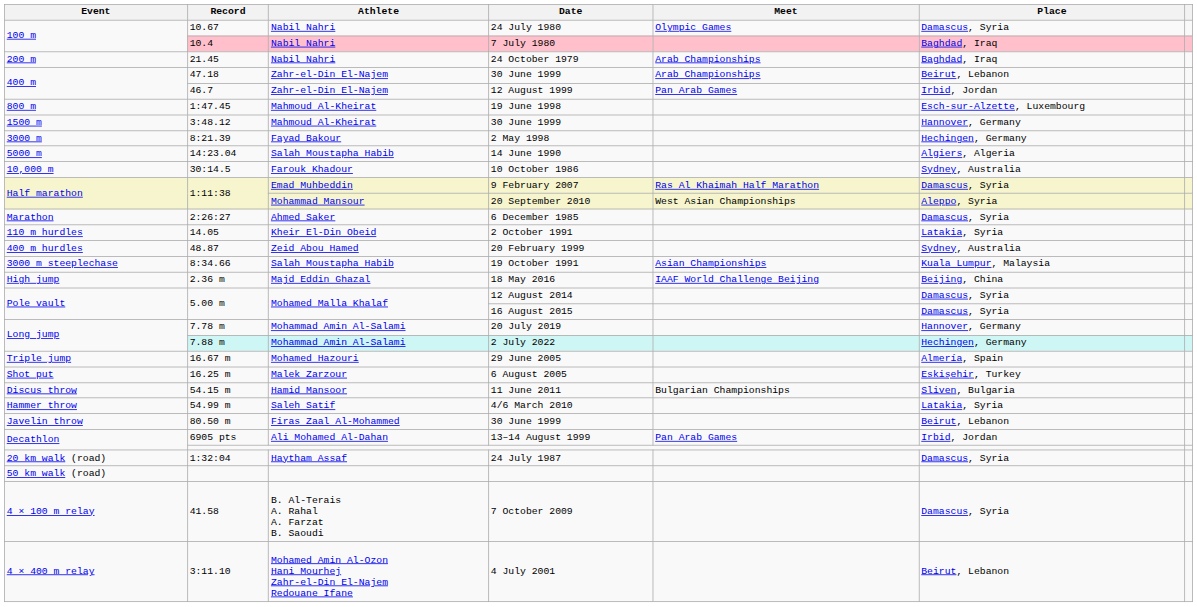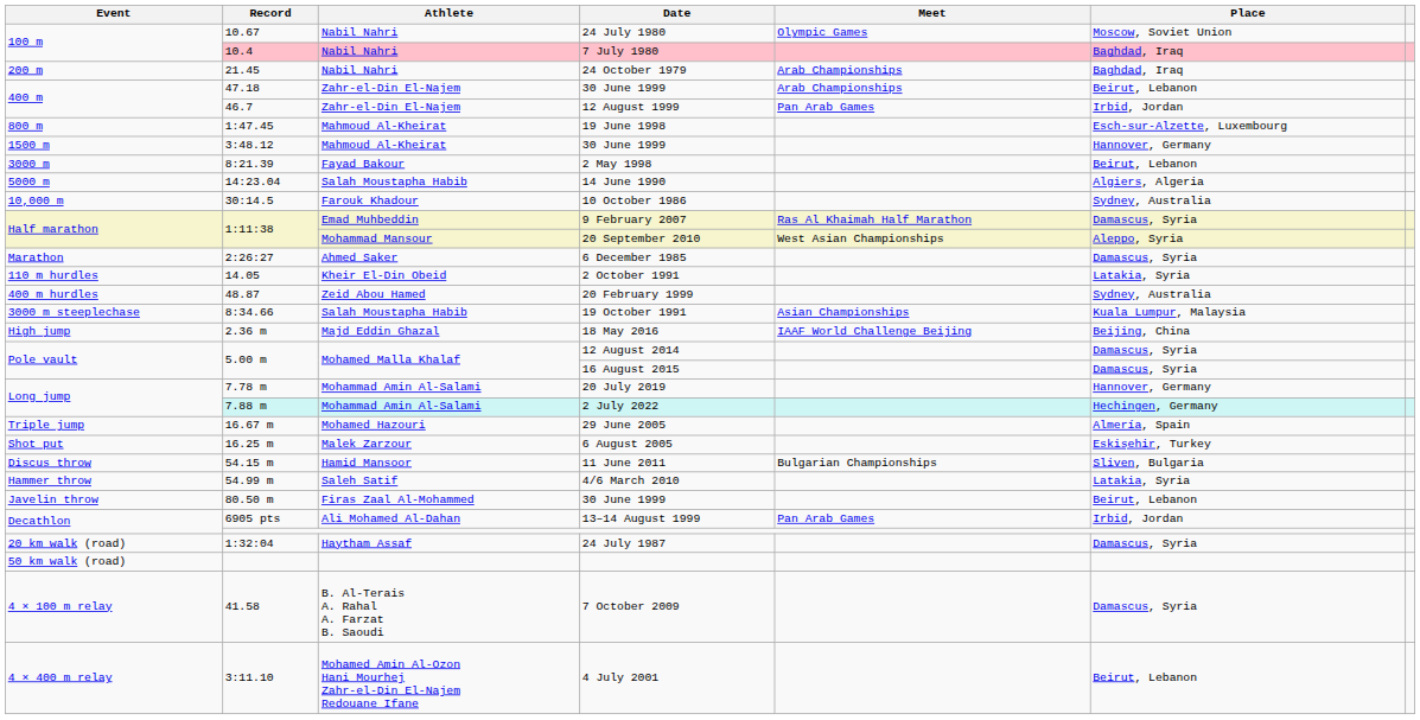 <table class="wikitable" style="font-size:95%; width: 95%;">
 <tr>
 <th>Event</th>
 <th>Record</th>
 <th>Athlete</th>
 <th>Date</th>
 <th>Meet</th>
 <th>Place</th>
 <th></th>
 </tr>
 <tr>
 <td rowspan=2><a href='#'>100 m</a></td>
 <td>10.67 </td>
 <td><a href='#'>Nabil Nahri</a></td>
 <td>24 July 1980</td>
 <td><a href='#'>Olympic Games</a></td>
-<td><a href='#'>Damascus</a>, Syria</td>
+<td><a href='#'>Moscow</a>, Soviet Union</td>
 <td></td>
 </tr>
 <tr style="background:pink">
 <td>10.4 </td>
 <td><a href='#'>Nabil Nahri</a></td>
 <td>7 July 1980</td>
 <td></td>
 <td><a href='#'>Baghdad</a>, Iraq</td>
 <td></td>
 </tr>
 <tr>
 <td><a href='#'>200 m</a></td>
 <td>21.45</td>
 <td><a href='#'>Nabil Nahri</a></td>
 <td>24 October 1979</td>
 <td><a href='#'>Arab Championships</a></td>
 <td><a href='#'>Baghdad</a>, Iraq</td>
 <td></td>
 </tr>
 <tr>
 <td rowspan=2><a href='#'>400 m</a></td>
 <td>47.18</td>
 <td><a href='#'>Zahr-el-Din El-Najem</a></td>
 <td>30 June 1999</td>
 <td><a href='#'>Arab Championships</a></td>
 <td><a href='#'>Beirut</a>, Lebanon</td>
 <td></td>
 </tr>
 <tr>
 <td>46.7 </td>
 <td><a href='#'>Zahr-el-Din El-Najem</a></td>
 <td>12 August 1999</td>
 <td><a href='#'>Pan Arab Games</a></td>
 <td><a href='#'>Irbid</a>, Jordan</td>
 <td></td>
 </tr>
 <tr>
 <td><a href='#'>800 m</a></td>
 <td>1:47.45</td>
 <td><a href='#'>Mahmoud Al-Kheirat</a></td>
 <td>19 June 1998</td>
 <td></td>
 <td><a href='#'>Esch-sur-Alzette</a>, Luxembourg</td>
 <td></td>
 </tr>
 <tr>
 <td><a href='#'>1500 m</a></td>
 <td>3:48.12</td>
 <td><a href='#'>Mahmoud Al-Kheirat</a></td>
 <td>30 June 1999</td>
 <td></td>
 <td><a href='#'>Hannover</a>, Germany</td>
 <td></td>
 </tr>
 <tr>
 <td><a href='#'>3000 m</a></td>
 <td>8:21.39</td>
 <td><a href='#'>Fayad Bakour</a></td>
 <td>2 May 1998</td>
 <td></td>
-<td><a href='#'>Hechingen</a>, Germany</td>
+<td><a href='#'>Beirut</a>, Lebanon</td>
 <td></td>
 </tr>
 <tr>
 <td><a href='#'>5000 m</a></td>
 <td>14:23.04</td>
 <td><a href='#'>Salah Moustapha Habib</a></td>
 <td>14 June 1990</td>
 <td></td>
 <td><a href='#'>Algiers</a>, Algeria</td>
 <td></td>
 </tr>
 <tr>
 <td><a href='#'>10,000 m</a></td>
 <td>30:14.5 </td>
 <td><a href='#'>Farouk Khadour</a></td>
 <td>10 October 1986</td>
 <td></td>
 <td><a href='#'>Sydney</a>, Australia</td>
 <td></td>
 </tr>
 <tr style="background:#f6F5CE;">
 <td rowspan=2><a href='#'>Half marathon</a></td>
 <td rowspan=2>1:11:38</td>
 <td><a href='#'>Emad Muhbeddin</a></td>
 <td>9 February 2007</td>
 <td><a href='#'>Ras Al Khaimah Half Marathon</a></td>
 <td><a href='#'>Damascus</a>, Syria</td>
 <td></td>
 </tr>
 <tr style="background:#f6F5CE;">
 <td><a href='#'>Mohammad Mansour</a></td>
 <td>20 September 2010</td>
 <td>West Asian Championships</td>
 <td><a href='#'>Aleppo</a>, Syria</td>
 <td></td>
 </tr>
 <tr>
 <td><a href='#'>Marathon</a></td>
 <td>2:26:27</td>
 <td><a href='#'>Ahmed Saker</a></td>
 <td>6 December 1985</td>
 <td></td>
 <td><a href='#'>Damascus</a>, Syria</td>
 <td></td>
 </tr>
 <tr>
 <td><a href='#'>110 m hurdles</a></td>
 <td>14.05 </td>
 <td><a href='#'>Kheir El-Din Obeid</a></td>
 <td>2 October 1991</td>
 <td></td>
 <td><a href='#'>Latakia</a>, Syria</td>
 <td></td>
 </tr>
 <tr>
 <td><a href='#'>400 m hurdles</a></td>
 <td>48.87</td>
 <td><a href='#'>Zeid Abou Hamed</a></td>
 <td>20 February 1999</td>
 <td></td>
 <td><a href='#'>Sydney</a>, Australia</td>
 <td></td>
 </tr>
 <tr>
 <td><a href='#'>3000 m steeplechase</a></td>
 <td>8:34.66</td>
 <td><a href='#'>Salah Moustapha Habib</a></td>
 <td>19 October 1991</td>
 <td><a href='#'>Asian Championships</a></td>
 <td><a href='#'>Kuala Lumpur</a>, Malaysia</td>
 <td></td>
 </tr>
 <tr>
 <td><a href='#'>High jump</a></td>
 <td>2.36 m</td>
 <td><a href='#'>Majd Eddin Ghazal</a></td>
 <td>18 May 2016</td>
 <td><a href='#'>IAAF World Challenge Beijing</a></td>
 <td><a href='#'>Beijing</a>, China</td>
 <td></td>
 </tr>
 <tr>
 <td rowspan=2><a href='#'>Pole vault</a></td>
 <td rowspan=2>5.00 m</td>
 <td rowspan=2><a href='#'>Mohamed Malla Khalaf</a></td>
 <td>12 August 2014</td>
 <td></td>
 <td><a href='#'>Damascus</a>, Syria</td>
 <td></td>
 </tr>
 <tr>
 <td>16 August 2015</td>
 <td></td>
 <td><a href='#'>Damascus</a>, Syria</td>
 <td></td>
 </tr>
 <tr>
 <td rowspan=2><a href='#'>Long jump</a></td>
 <td>7.78 m </td>
 <td><a href='#'>Mohammad Amin Al-Salami</a></td>
 <td>20 July 2019</td>
 <td></td>
 <td><a href='#'>Hannover</a>, Germany</td>
 <td></td>
 </tr>
 <tr style="background:#cef6f5;">
 <td>7.88 m </td>
 <td><a href='#'>Mohammad Amin Al-Salami</a></td>
 <td>2 July 2022</td>
 <td></td>
 <td><a href='#'>Hechingen</a>, Germany</td>
 <td></td>
 </tr>
 <tr>
 <td><a href='#'>Triple jump</a></td>
 <td>16.67 m </td>
 <td><a href='#'>Mohamed Hazouri</a></td>
 <td>29 June 2005</td>
 <td></td>
 <td><a href='#'>Almería</a>, Spain</td>
 <td></td>
 </tr>
 <tr>
 <td><a href='#'>Shot put</a></td>
 <td>16.25 m</td>
 <td><a href='#'>Malek Zarzour</a></td>
 <td>6 August 2005</td>
 <td></td>
 <td><a href='#'>Eskişehir</a>, Turkey</td>
 <td></td>
 </tr>
 <tr>
 <td><a href='#'>Discus throw</a></td>
 <td>54.15 m</td>
 <td><a href='#'>Hamid Mansoor</a></td>
 <td>11 June 2011</td>
 <td>Bulgarian Championships</td>
 <td><a href='#'>Sliven</a>, Bulgaria</td>
 <td></td>
 </tr>
 <tr>
 <td><a href='#'>Hammer throw</a></td>
 <td>54.99 m</td>
 <td><a href='#'>Saleh Satif</a></td>
 <td>4/6 March 2010</td>
 <td></td>
 <td><a href='#'>Latakia</a>, Syria</td>
 <td></td>
 </tr>
 <tr>
 <td><a href='#'>Javelin throw</a></td>
 <td>80.50 m</td>
 <td><a href='#'>Firas Zaal Al-Mohammed</a></td>
 <td>30 June 1999</td>
 <td></td>
 <td><a href='#'>Beirut</a>, Lebanon</td>
 <td></td>
 </tr>
 <tr>
 <td rowspan=2><a href='#'>Decathlon</a></td>
 <td>6905 pts</td>
 <td><a href='#'>Ali Mohamed Al-Dahan</a></td>
 <td>13–14 August 1999</td>
 <td><a href='#'>Pan Arab Games</a></td>
 <td><a href='#'>Irbid</a>, Jordan</td>
 <td></td>
 </tr>
 <tr>
 <td colspan=5></td>
 <td></td>
 </tr>
 <tr>
 <td><a href='#'>20 km walk</a> (road)</td>
 <td>1:32:04</td>
 <td><a href='#'>Haytham Assaf</a></td>
 <td>24 July 1987</td>
 <td></td>
 <td><a href='#'>Damascus</a>, Syria</td>
 <td></td>
 </tr>
 <tr>
 <td><a href='#'>50 km walk</a> (road)</td>
 <td></td>
 <td></td>
 <td></td>
 <td></td>
 <td></td>
 <td></td>
 </tr>
 <tr>
 <td><a href='#'>4 × 100 m relay</a></td>
 <td>41.58</td>
 <td><br>B. Al-Terais<br>A. Rahal<br>A. Farzat<br>B. Saoudi</td>
 <td>7 October 2009</td>
 <td></td>
 <td><a href='#'>Damascus</a>, Syria</td>
 <td></td>
 </tr>
 <tr>
 <td><a href='#'>4 × 400 m relay</a></td>
 <td>3:11.10</td>
 <td><br><a href='#'>Mohamed Amin Al-Ozon</a><br><a href='#'>Hani Mourhej</a><br><a href='#'>Zahr-el-Din El-Najem</a><br><a href='#'>Redouane Ifane</a></td>
 <td>4 July 2001</td>
 <td></td>
 <td><a href='#'>Beirut</a>, Lebanon</td>
 <td></td>
 </tr>
 </table>
